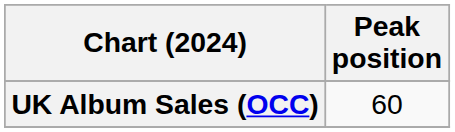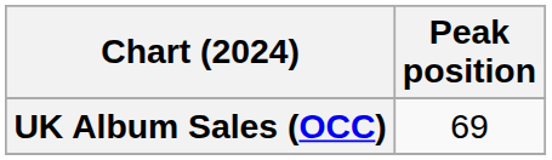 <table class="wikitable sortable plainrowheaders" style="text-align:center">
 <tr>
 <th scope="col">Chart (2024)</th>
 <th scope="col">Peak<br>position</th>
 </tr>
 <tr>
 </tr>
 <tr>
 </tr>
 <tr>
 </tr>
 <tr>
 </tr>
 <tr>
 </tr>
 <tr>
 <th scope="row">UK Album Sales (<a href='#'>OCC</a>)</th>
-<td>60</td>
+<td>69</td>
 </tr>
 <tr>
 </tr>
 </table>
